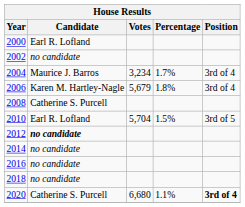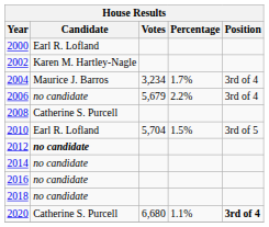 <table class="wikitable sortable">
 <tr>
 <th colspan="8">House Results</th>
 </tr>
 <tr style="background:#efefef;">
 <th>Year</th>
 <th>Candidate</th>
 <th>Votes</th>
 <th>Percentage</th>
 <th>Position</th>
 </tr>
 <tr>
 <td><a href='#'>2000</a></td>
 <td>Earl R. Lofland</td>
 <td style="text-align:right"></td>
 <td></td>
 <td></td>
 </tr>
 <tr>
 <td><a href='#'>2002</a></td>
-<td><em>no candidate</em></td>
+<td>Karen M. Hartley-Nagle</td>
 <td style="text-align:right"></td>
 <td></td>
 <td></td>
 </tr>
 <tr>
 <td><a href='#'>2004</a></td>
 <td>Maurice J. Barros</td>
 <td style="text-align:right">3,234</td>
 <td>1.7%</td>
 <td>3rd of 4    </td>
 </tr>
 <tr>
 <td><a href='#'>2006</a></td>
-<td>Karen M. Hartley-Nagle</td>
+<td><em>no candidate</em></td>
 <td style="text-align:right">5,679</td>
-<td>1.8%</td>
+<td>2.2%</td>
 <td>3rd of 4    </td>
 </tr>
 <tr>
 <td><a href='#'>2008</a></td>
 <td>Catherine S. Purcell</td>
 <td style="text-align:right"></td>
 <td></td>
 <td></td>
 </tr>
 <tr>
 <td><a href='#'>2010</a></td>
 <td>Earl R. Lofland</td>
 <td style="text-align:right">5,704</td>
 <td>1.5%</td>
 <td>3rd of 5   </td>
 </tr>
 <tr>
 <td><a href='#'>2012</a></td>
 <td><strong><em>no candidate</em></strong></td>
 <td style="text-align:right"></td>
 <td></td>
 <td></td>
 </tr>
 <tr>
 <td><a href='#'>2014</a></td>
 <td><em>no candidate</em></td>
 <td style="text-align:right"></td>
 <td></td>
 <td></td>
 </tr>
 <tr>
 <td><a href='#'>2016</a></td>
 <td><em>no candidate</em></td>
 <td style="text-align:right"></td>
 <td></td>
 <td></td>
 </tr>
 <tr>
 <td><a href='#'>2018</a></td>
 <td><em>no candidate</em></td>
 <td style="text-align:right"></td>
 <td></td>
 <td></td>
 </tr>
 <tr>
 <td><a href='#'>2020</a></td>
 <td>Catherine S. Purcell</td>
 <td style="text-align:right">6,680</td>
 <td>1.1%</td>
 <td><strong>3rd of 4</strong></td>
 </tr>
 <tr>
 </tr>
 </table>
